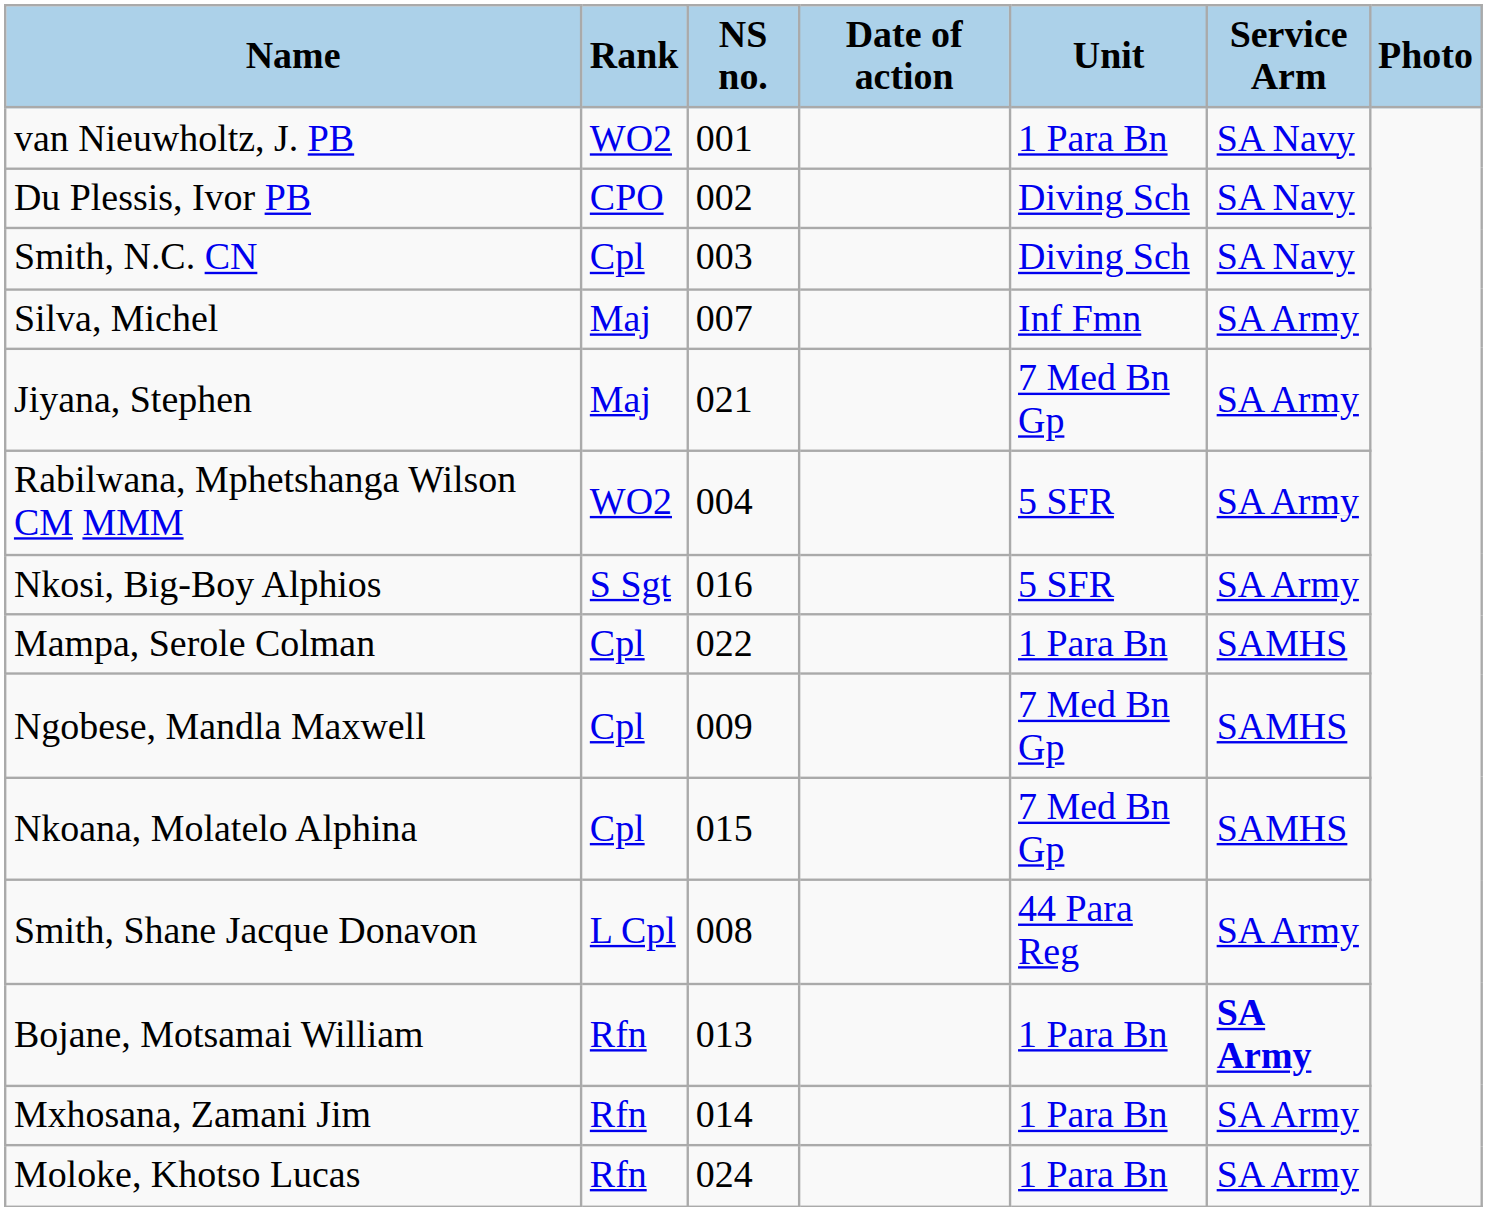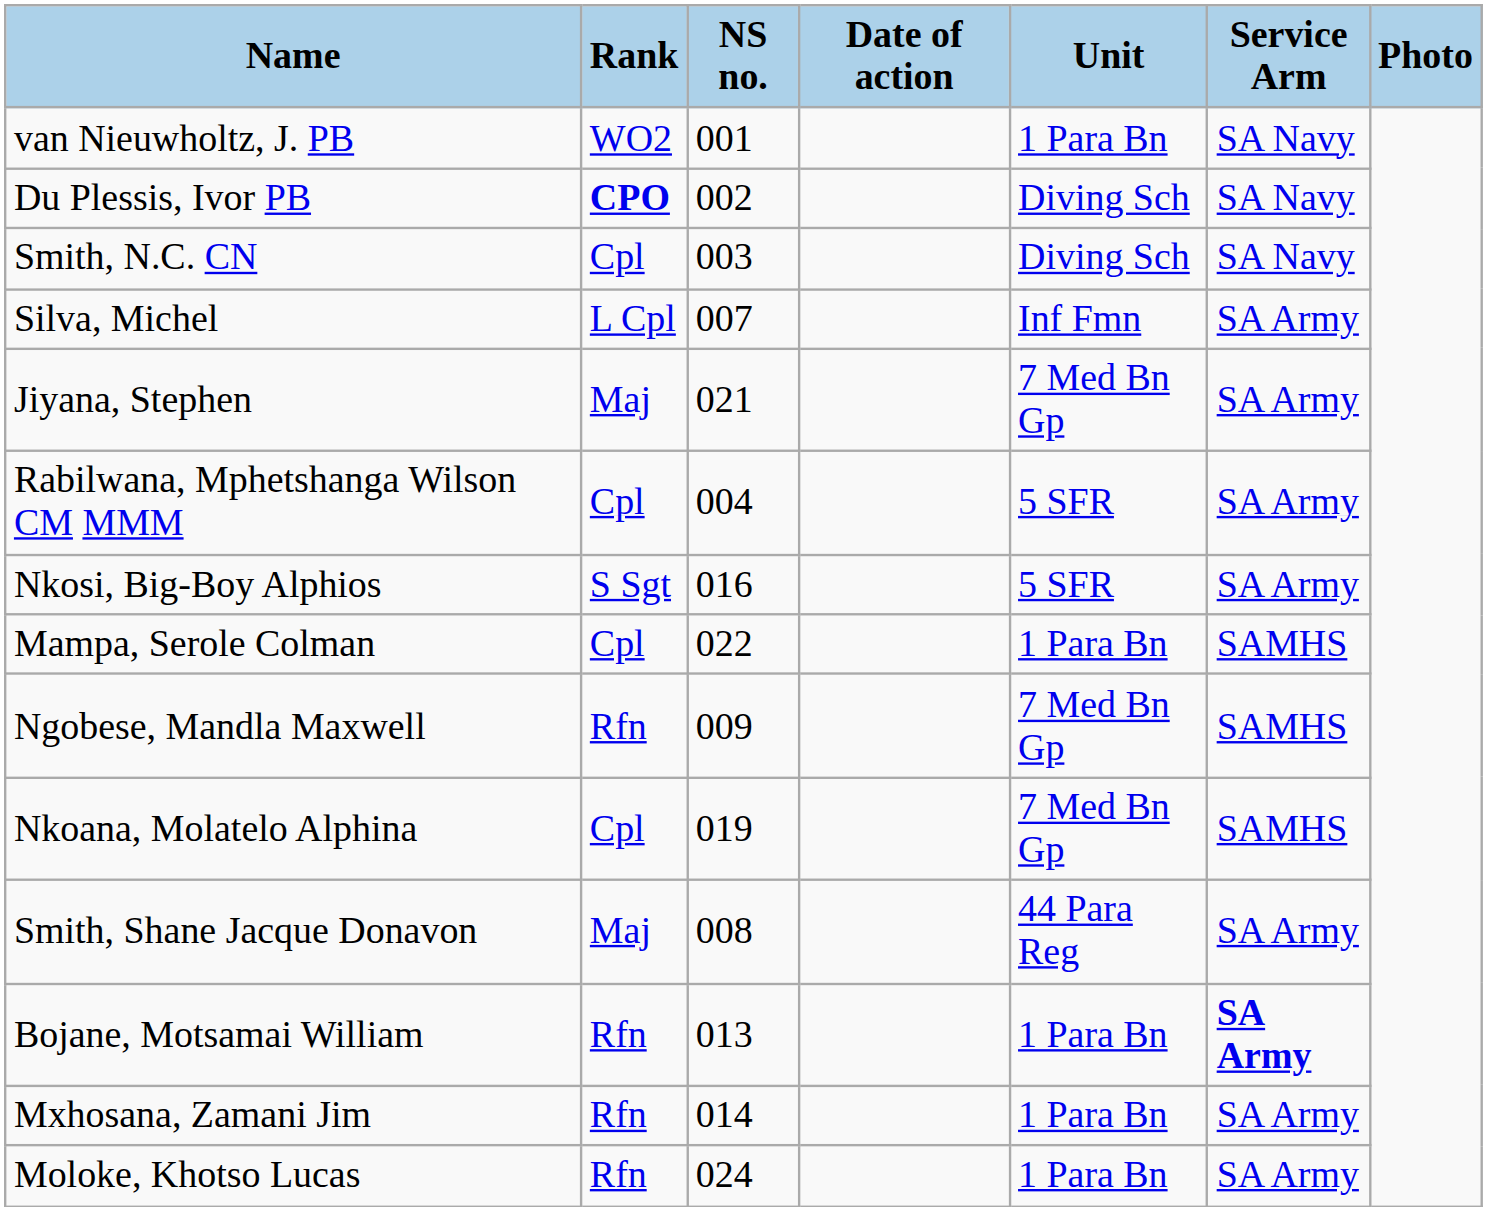 <table class="wikitable sortable" style="margin:0.5em auto; font-size:100%;">
 <tr>
 <th scope="row"; style="background-color: #ACD1E9;">Name</th>
 <th scope="row"; style="background-color: #ACD1E9;">Rank</th>
 <th scope="row"; style="background-color: #ACD1E9;">NS no.</th>
 <th scope="row"; style="background-color: #ACD1E9;">Date of action</th>
 <th scope="row"; style="background-color: #ACD1E9;">Unit</th>
 <th scope="row"; style="background-color: #ACD1E9;">Service<br>Arm</th>
 <th scope="row"; style="background-color: #ACD1E9;">Photo</th>
 </tr>
 <tr>
 <td>van Nieuwholtz, J. <a href='#'>PB</a> </td>
 <td data-sort-value="13"><a href='#'>WO2</a></td>
 <td>001</td>
 <td></td>
 <td><a href='#'>1 Para Bn</a></td>
 <td><a href='#'>SA Navy</a></td>
 </tr>
 <tr>
 <td>Du Plessis, Ivor <a href='#'>PB</a> </td>
-<td data-sort-value="14"><a href='#'>CPO</a></td>
+<td data-sort-value="14"><strong><a href='#'>CPO</a></strong></td>
 <td>002</td>
 <td></td>
 <td><a href='#'>Diving Sch</a></td>
 <td><a href='#'>SA Navy</a></td>
 </tr>
 <tr>
 <td>Smith, N.C. <a href='#'>CN</a> </td>
 <td data-sort-value="16"><a href='#'>Cpl</a></td>
 <td>003</td>
 <td></td>
 <td><a href='#'>Diving Sch</a></td>
 <td><a href='#'>SA Navy</a></td>
 </tr>
 <tr>
 <td>Silva, Michel </td>
-<td data-sort-value="7"><a href='#'>Maj</a></td>
+<td data-sort-value="17"><a href='#'>L Cpl</a></td>
 <td>007</td>
 <td></td>
 <td><a href='#'>Inf Fmn</a></td>
 <td><a href='#'>SA Army</a></td>
 </tr>
 <tr>
 <td>Jiyana, Stephen </td>
 <td data-sort-value="7"><a href='#'>Maj</a></td>
 <td>021</td>
 <td></td>
 <td><a href='#'>7 Med Bn Gp</a></td>
 <td><a href='#'>SA Army</a></td>
 </tr>
 <tr>
 <td>Rabilwana, Mphetshanga Wilson <a href='#'>CM</a> <a href='#'>MMM</a> </td>
-<td data-sort-value="13"><a href='#'>WO2</a></td>
+<td data-sort-value="16"><a href='#'>Cpl</a></td>
 <td>004</td>
 <td></td>
 <td><a href='#'>5 SFR</a></td>
 <td><a href='#'>SA Army</a></td>
 </tr>
 <tr>
 <td>Nkosi, Big-Boy Alphios </td>
 <td data-sort-value="14"><a href='#'>S Sgt</a></td>
 <td>016</td>
 <td></td>
 <td><a href='#'>5 SFR</a></td>
 <td><a href='#'>SA Army</a></td>
 </tr>
 <tr>
 <td>Mampa, Serole Colman </td>
 <td data-sort-value="16"><a href='#'>Cpl</a></td>
 <td>022</td>
 <td></td>
 <td><a href='#'>1 Para Bn</a></td>
 <td><a href='#'>SAMHS</a></td>
 </tr>
 <tr>
 <td>Ngobese, Mandla Maxwell </td>
-<td data-sort-value="16"><a href='#'>Cpl</a></td>
+<td data-sort-value="18"><a href='#'>Rfn</a></td>
 <td>009</td>
 <td></td>
 <td><a href='#'>7 Med Bn Gp</a></td>
 <td><a href='#'>SAMHS</a></td>
 </tr>
 <tr>
 <td>Nkoana, Molatelo Alphina </td>
 <td data-sort-value="16"><a href='#'>Cpl</a></td>
-<td>015</td>
+<td>019</td>
 <td></td>
 <td><a href='#'>7 Med Bn Gp</a></td>
 <td><a href='#'>SAMHS</a></td>
 </tr>
 <tr>
 <td>Smith, Shane Jacque Donavon </td>
-<td data-sort-value="17"><a href='#'>L Cpl</a></td>
+<td data-sort-value="7"><a href='#'>Maj</a></td>
 <td>008</td>
 <td></td>
 <td><a href='#'>44 Para Reg</a></td>
 <td><a href='#'>SA Army</a></td>
 </tr>
 <tr>
 <td>Bojane, Motsamai William </td>
 <td data-sort-value="18"><a href='#'>Rfn</a></td>
 <td>013</td>
 <td></td>
 <td><a href='#'>1 Para Bn</a></td>
 <td><strong><a href='#'>SA Army</a></strong></td>
 </tr>
 <tr>
 <td>Mxhosana, Zamani Jim </td>
 <td data-sort-value="18"><a href='#'>Rfn</a></td>
 <td>014</td>
 <td></td>
 <td><a href='#'>1 Para Bn</a></td>
 <td><a href='#'>SA Army</a></td>
 </tr>
 <tr>
 <td>Moloke, Khotso Lucas </td>
 <td data-sort-value="18"><a href='#'>Rfn</a></td>
 <td>024</td>
 <td></td>
 <td><a href='#'>1 Para Bn</a></td>
 <td><a href='#'>SA Army</a></td>
 </tr>
 </table>
